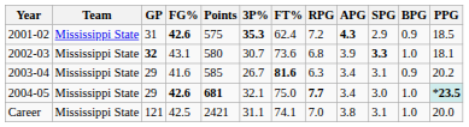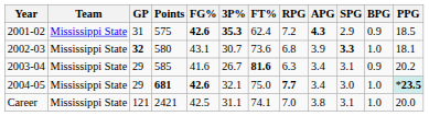 <table class="wikitable">
 <tr>
 <th>Year</th>
 <th>Team</th>
 <th>GP</th>
+<th>Points</th>
 <th>FG%</th>
-<th>Points</th>
 <th>3P%</th>
 <th>FT%</th>
 <th>RPG</th>
 <th>APG</th>
 <th>SPG</th>
 <th>BPG</th>
 <th>PPG</th>
 </tr>
 <tr>
 <td>2001-02</td>
 <td><a href='#'>Mississippi State</a></td>
 <td>31</td>
+<td>575</td>
 <td><strong>42.6</strong></td>
-<td>575</td>
 <td><strong>35.3</strong></td>
 <td>62.4</td>
 <td>7.2</td>
 <td><strong>4.3</strong></td>
 <td>2.9</td>
 <td>0.9</td>
 <td>18.5</td>
 </tr>
 <tr>
 <td>2002-03</td>
 <td>Mississippi State</td>
 <td><strong>32</strong></td>
+<td>580</td>
 <td>43.1</td>
-<td>580</td>
 <td>30.7</td>
 <td>73.6</td>
 <td>6.8</td>
 <td>3.9</td>
 <td><strong>3.3</strong></td>
 <td>1.0</td>
 <td>18.1</td>
 </tr>
 <tr>
 <td>2003-04</td>
 <td>Mississippi State</td>
 <td>29</td>
+<td>585</td>
 <td>41.6</td>
-<td>585</td>
 <td>26.7</td>
 <td><strong>81.6</strong></td>
 <td>6.3</td>
 <td>3.4</td>
 <td>3.1</td>
 <td>0.9</td>
 <td>20.2</td>
 </tr>
 <tr>
 <td>2004-05</td>
 <td>Mississippi State</td>
 <td>29</td>
+<td><strong>681</strong></td>
 <td><strong>42.6</strong></td>
-<td><strong>681</strong></td>
 <td>32.1</td>
 <td>75.0</td>
 <td><strong>7.7</strong></td>
 <td>3.4</td>
 <td>3.0</td>
 <td>1.0</td>
 <td bgcolor=#cfecec>*<strong>23.5</strong></td>
 </tr>
 <tr>
 <td>Career</td>
 <td>Mississippi State</td>
 <td>121</td>
+<td>2421</td>
 <td>42.5</td>
-<td>2421</td>
 <td>31.1</td>
 <td>74.1</td>
 <td>7.0</td>
 <td>3.8</td>
 <td>3.1</td>
 <td>1.0</td>
 <td>20.0</td>
 </tr>
 </table>
